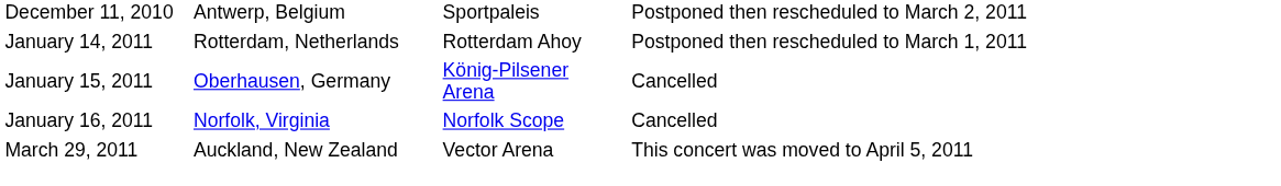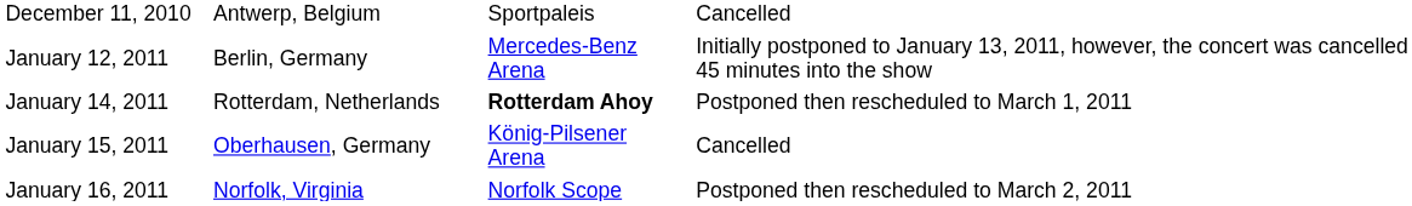 <table cellpadding="2" style="border: 0px solid darkgray;">
 <tr>
 <th width="150"></th>
 <th width="200"></th>
 <th width="150"></th>
 <th width="550"></th>
 </tr>
 <tr border="0">
 <td>December 11, 2010</td>
 <td>Antwerp, Belgium</td>
 <td>Sportpaleis</td>
-<td>Postponed then rescheduled to March 2, 2011</td>
+<td>Cancelled</td>
+</tr>
+<tr>
+<td>January 12, 2011</td>
+<td>Berlin, Germany</td>
+<td><a href='#'>Mercedes-Benz Arena</a></td>
+<td>Initially postponed to January 13, 2011, however, the concert was cancelled 45 minutes into the show</td>
 </tr>
 <tr>
 <td>January 14, 2011</td>
 <td>Rotterdam, Netherlands</td>
-<td>Rotterdam Ahoy</td>
+<td><strong>Rotterdam Ahoy</strong></td>
 <td>Postponed then rescheduled to March 1, 2011</td>
 </tr>
 <tr>
 <td>January 15, 2011</td>
 <td><a href='#'>Oberhausen</a>, Germany</td>
 <td><a href='#'>König-Pilsener Arena</a></td>
 <td>Cancelled</td>
 </tr>
 <tr>
 <td>January 16, 2011</td>
 <td><a href='#'>Norfolk, Virginia</a></td>
 <td><a href='#'>Norfolk Scope</a></td>
-<td>Cancelled</td>
-</tr>
-<tr>
-<td>March 29, 2011</td>
-<td>Auckland, New Zealand</td>
-<td>Vector Arena</td>
-<td>This concert was moved to April 5, 2011</td>
+<td>Postponed then rescheduled to March 2, 2011</td>
 </tr>
 </table>
